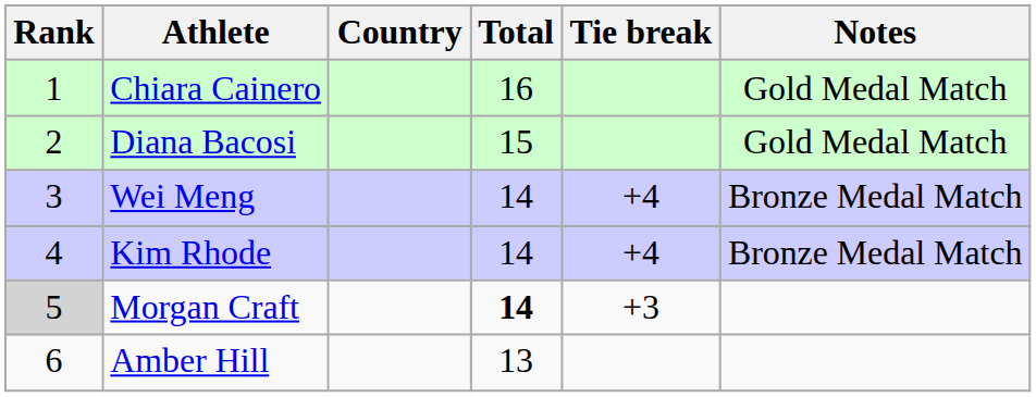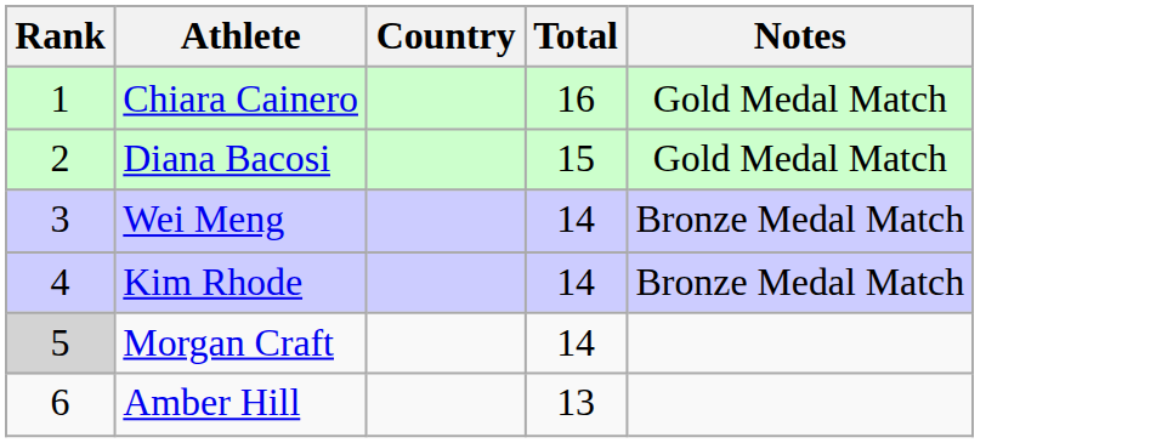 <table class="wikitable sortable" style="text-align:center">
 <tr>
 <th>Rank</th>
 <th>Athlete</th>
 <th>Country</th>
 <th class="unsortable" style="width: 28px">Total</th>
-<th>Tie break</th>
 <th class="unsortable">Notes</th>
 </tr>
 <tr bgcolor=#ccffcc>
 <td>1</td>
 <td align="left"><a href='#'>Chiara Cainero</a></td>
 <td align="left"></td>
 <td>16</td>
-<td></td>
 <td>Gold Medal Match</td>
 </tr>
 <tr bgcolor=#ccffcc>
 <td>2</td>
 <td align="left"><a href='#'>Diana Bacosi</a></td>
 <td align="left"></td>
 <td>15</td>
-<td></td>
 <td>Gold Medal Match</td>
 </tr>
 <tr bgcolor=#ccccff>
 <td>3</td>
 <td align="left"><a href='#'>Wei Meng</a></td>
 <td align="left"></td>
 <td>14</td>
-<td>+4</td>
 <td>Bronze Medal Match</td>
 </tr>
 <tr bgcolor=#ccccff>
 <td>4</td>
 <td align="left"><a href='#'>Kim Rhode</a></td>
 <td align="left"></td>
 <td>14</td>
-<td>+4</td>
 <td>Bronze Medal Match</td>
 </tr>
 <tr>
 <td style="background: lightgrey;">5</td>
 <td align="left"><a href='#'>Morgan Craft</a></td>
 <td align="left"></td>
-<td><strong>14</strong></td>
-<td>+3</td>
+<td>14</td>
 <td></td>
 </tr>
 <tr>
 <td>6</td>
 <td align="left"><a href='#'>Amber Hill</a></td>
 <td align="left"></td>
 <td>13</td>
 <td></td>
-<td></td>
 </tr>
 </table>
